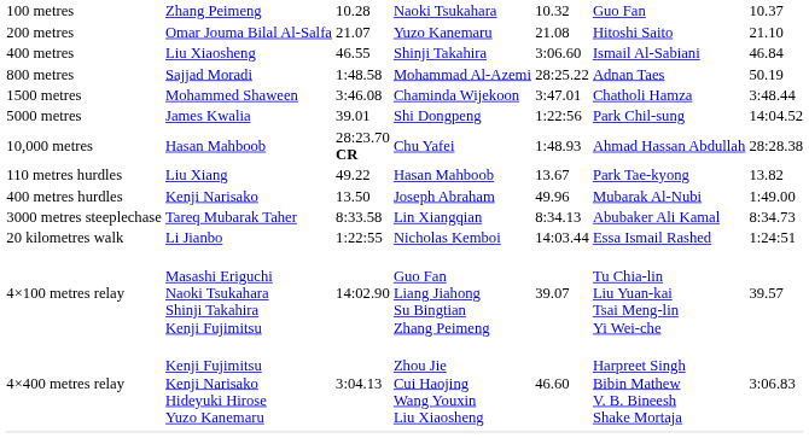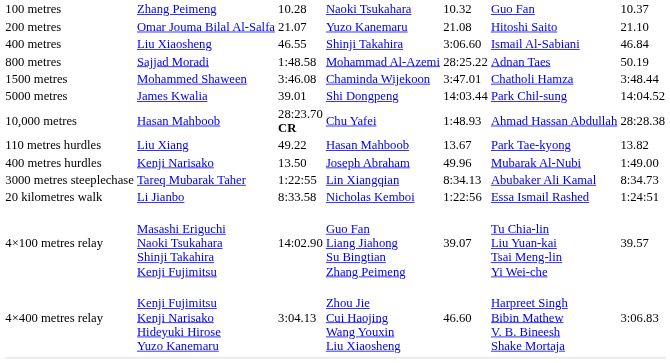 <table>
 <tr>
 <td>100 metres<br></td>
 <td><a href='#'>Zhang Peimeng</a><br></td>
 <td>10.28</td>
 <td><a href='#'>Naoki Tsukahara</a><br></td>
 <td>10.32</td>
 <td><a href='#'>Guo Fan</a><br></td>
 <td>10.37</td>
 </tr>
 <tr>
 <td>200 metres<br></td>
 <td><a href='#'>Omar Jouma Bilal Al-Salfa</a><br></td>
 <td>21.07</td>
 <td><a href='#'>Yuzo Kanemaru</a><br></td>
 <td>21.08</td>
 <td><a href='#'>Hitoshi Saito</a><br></td>
 <td>21.10</td>
 </tr>
 <tr>
 <td>400 metres<br></td>
 <td><a href='#'>Liu Xiaosheng</a><br></td>
 <td>46.55</td>
 <td><a href='#'>Shinji Takahira</a><br></td>
 <td>3:06.60</td>
 <td><a href='#'>Ismail Al-Sabiani</a><br></td>
 <td>46.84</td>
 </tr>
 <tr>
 <td>800 metres<br></td>
 <td><a href='#'>Sajjad Moradi</a><br></td>
 <td>1:48.58</td>
 <td><a href='#'>Mohammad Al-Azemi</a><br></td>
 <td>28:25.22</td>
 <td><a href='#'>Adnan Taes</a><br></td>
 <td>50.19</td>
 </tr>
 <tr>
 <td>1500 metres<br></td>
 <td><a href='#'>Mohammed Shaween</a><br></td>
 <td>3:46.08</td>
 <td><a href='#'>Chaminda Wijekoon</a><br></td>
 <td>3:47.01</td>
 <td><a href='#'>Chatholi Hamza</a><br></td>
 <td>3:48.44</td>
 </tr>
 <tr>
 <td>5000 metres<br></td>
 <td><a href='#'>James Kwalia</a><br></td>
 <td>39.01</td>
 <td><a href='#'>Shi Dongpeng</a><br></td>
-<td>1:22:56</td>
+<td>14:03.44</td>
 <td><a href='#'>Park Chil-sung</a><br></td>
 <td>14:04.52</td>
 </tr>
 <tr>
 <td>10,000 metres<br></td>
 <td><a href='#'>Hasan Mahboob</a><br></td>
 <td>28:23.70<br><strong>CR</strong></td>
 <td><a href='#'>Chu Yafei</a><br></td>
 <td>1:48.93</td>
 <td><a href='#'>Ahmad Hassan Abdullah</a><br></td>
 <td>28:28.38</td>
 </tr>
 <tr>
 <td>110 metres hurdles<br></td>
 <td><a href='#'>Liu Xiang</a><br></td>
 <td>49.22</td>
 <td><a href='#'>Hasan Mahboob</a><br></td>
 <td>13.67</td>
 <td><a href='#'>Park Tae-kyong</a><br></td>
 <td>13.82</td>
 </tr>
 <tr>
 <td>400 metres hurdles<br></td>
 <td><a href='#'>Kenji Narisako</a><br></td>
 <td>13.50</td>
 <td><a href='#'>Joseph Abraham</a><br></td>
 <td>49.96</td>
 <td><a href='#'>Mubarak Al-Nubi</a><br></td>
 <td>1:49.00</td>
 </tr>
 <tr>
 <td>3000 metres steeplechase<br></td>
 <td><a href='#'>Tareq Mubarak Taher</a><br></td>
-<td>8:33.58</td>
+<td>1:22:55</td>
 <td><a href='#'>Lin Xiangqian</a><br></td>
 <td>8:34.13</td>
 <td><a href='#'>Abubaker Ali Kamal</a><br></td>
 <td>8:34.73</td>
 </tr>
 <tr>
 <td>20 kilometres walk<br></td>
 <td><a href='#'>Li Jianbo</a><br></td>
-<td>1:22:55</td>
+<td>8:33.58</td>
 <td><a href='#'>Nicholas Kemboi</a><br></td>
-<td>14:03.44</td>
+<td>1:22:56</td>
 <td><a href='#'>Essa Ismail Rashed</a><br></td>
 <td>1:24:51</td>
 </tr>
 <tr>
 <td>4×100 metres relay<br></td>
 <td><br><a href='#'>Masashi Eriguchi</a><br><a href='#'>Naoki Tsukahara</a><br><a href='#'>Shinji Takahira</a><br><a href='#'>Kenji Fujimitsu</a></td>
 <td>14:02.90</td>
 <td><br><a href='#'>Guo Fan</a><br><a href='#'>Liang Jiahong</a><br><a href='#'>Su Bingtian</a><br><a href='#'>Zhang Peimeng</a></td>
 <td>39.07</td>
 <td><br><a href='#'>Tu Chia-lin</a><br><a href='#'>Liu Yuan-kai</a><br><a href='#'>Tsai Meng-lin</a><br><a href='#'>Yi Wei-che</a></td>
 <td>39.57</td>
 </tr>
 <tr>
 <td>4×400 metres relay<br></td>
 <td><br><a href='#'>Kenji Fujimitsu</a><br><a href='#'>Kenji Narisako</a><br><a href='#'>Hideyuki Hirose</a><br><a href='#'>Yuzo Kanemaru</a></td>
 <td>3:04.13</td>
 <td><br><a href='#'>Zhou Jie</a><br><a href='#'>Cui Haojing</a><br><a href='#'>Wang Youxin</a><br><a href='#'>Liu Xiaosheng</a></td>
 <td>46.60</td>
 <td><br><a href='#'>Harpreet Singh</a><br><a href='#'>Bibin Mathew</a><br><a href='#'>V. B. Bineesh</a><br><a href='#'>Shake Mortaja</a></td>
 <td>3:06.83</td>
 </tr>
 <tr>
 </tr>
 <tr bgcolor= e8e8e8>
 <td colspan=7></td>
 </tr>
 </table>
